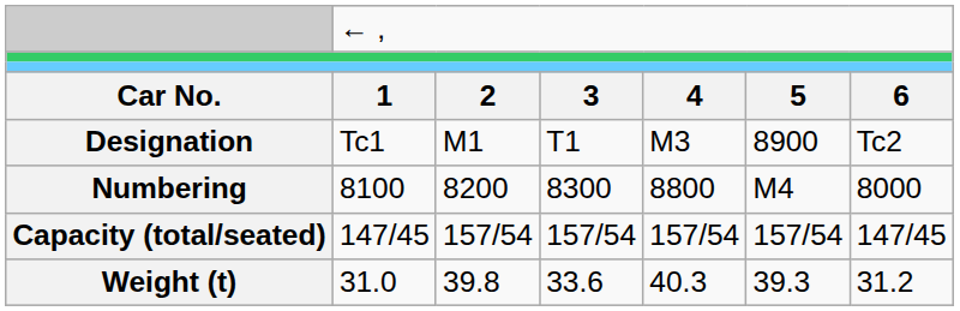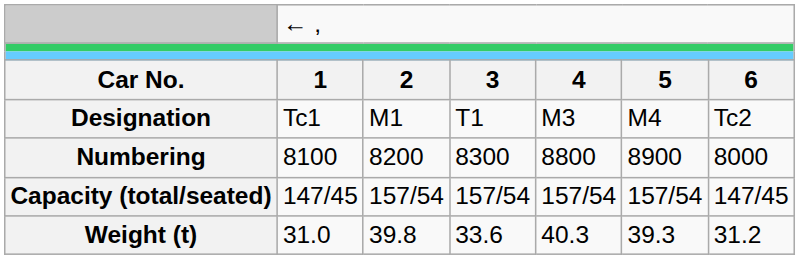 <table class="wikitable">
 <tr>
 <td style="background-color:#ccc;"> </td>
 <td colspan="6"><div>← , </div></td>
 </tr>
 <tr style="line-height: 5px; background-color: #33cc66;">
 <td colspan="7" style="padding:0; border:0;"> </td>
 </tr>
 <tr style="line-height: 5px; background-color: #66ccff;">
 <td colspan="7" style="padding:0; border:0;"> </td>
 </tr>
 <tr>
 <th>Car No.</th>
 <th>1</th>
 <th>2</th>
 <th>3</th>
 <th>4</th>
 <th>5</th>
 <th>6</th>
 </tr>
 <tr>
 <th>Designation</th>
 <td>Tc1</td>
 <td>M1</td>
 <td>T1</td>
 <td>M3</td>
-<td>8900</td>
+<td>M4</td>
 <td>Tc2</td>
 </tr>
 <tr>
 <th>Numbering</th>
 <td>8100</td>
 <td>8200</td>
 <td>8300</td>
 <td>8800</td>
-<td>M4</td>
+<td>8900</td>
 <td>8000</td>
 </tr>
 <tr>
 <th>Capacity (total/seated)</th>
 <td>147/45</td>
 <td>157/54</td>
 <td>157/54</td>
 <td>157/54</td>
 <td>157/54</td>
 <td>147/45</td>
 </tr>
 <tr>
 <th>Weight (t)</th>
 <td>31.0</td>
 <td>39.8</td>
 <td>33.6</td>
 <td>40.3</td>
 <td>39.3</td>
 <td>31.2</td>
 </tr>
 </table>
